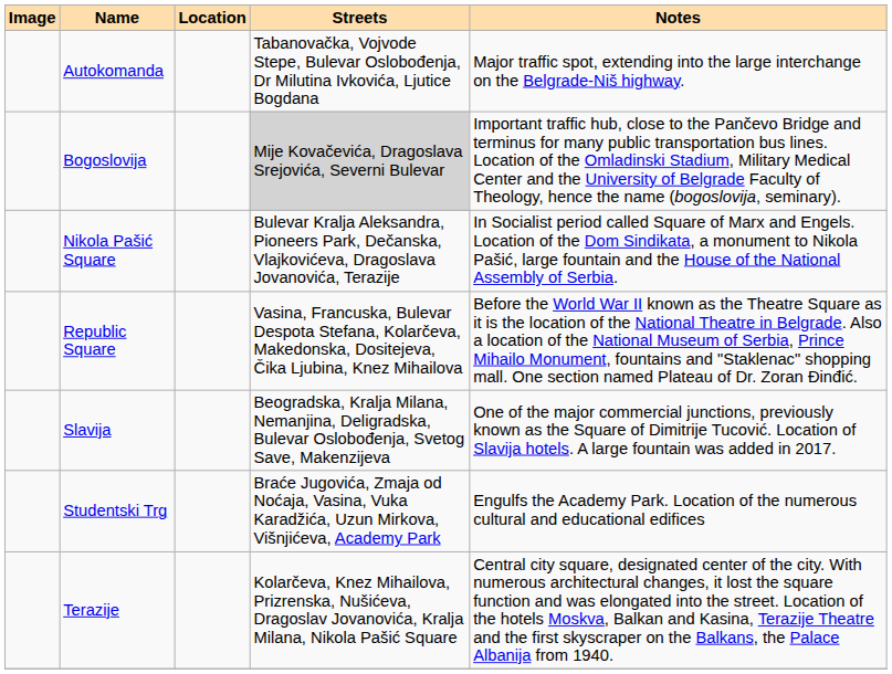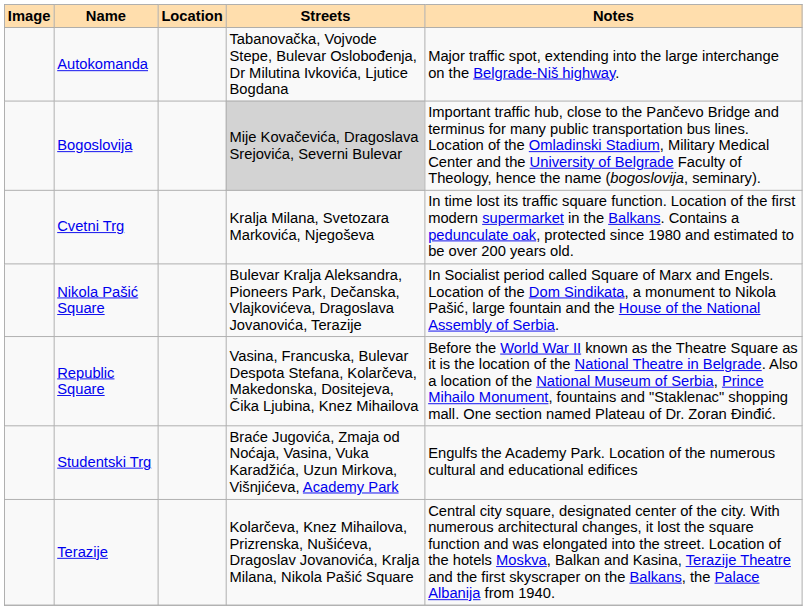 <table class="wikitable">
 <tr>
 <th style=background:#FFDEAD;><strong>Image</strong></th>
 <th style=background:#FFDEAD;><strong>Name</strong></th>
 <th style=background:#FFDEAD;><strong>Location</strong></th>
 <th style=background:#FFDEAD;><strong>Streets</strong></th>
 <th style=background:#FFDEAD;><strong>Notes</strong></th>
 </tr>
 <tr>
 <td></td>
 <td><a href='#'>Autokomanda</a></td>
 <td></td>
 <td>Tabanovačka, Vojvode Stepe, Bulevar Oslobođenja, Dr Milutina Ivkovića, Ljutice Bogdana</td>
 <td>Major traffic spot, extending into the large interchange on the <a href='#'>Belgrade-Niš highway</a>.</td>
 </tr>
 <tr>
 <td></td>
 <td><a href='#'>Bogoslovija</a></td>
 <td></td>
 <td style="background: lightgrey;">Mije Kovačevića, Dragoslava Srejovića, Severni Bulevar</td>
 <td>Important traffic hub, close to the Pančevo Bridge and terminus for many public transportation bus lines. Location of the <a href='#'>Omladinski Stadium</a>, Military Medical Center and the <a href='#'>University of Belgrade</a> Faculty of Theology, hence the name (<em>bogoslovija</em>, seminary).</td>
 </tr>
 <tr>
 <td></td>
+<td><a href='#'>Cvetni Trg</a></td>
+<td></td>
+<td>Kralja Milana, Svetozara Markovića, Njegoševa</td>
+<td>In time lost its traffic square function. Location of the first modern <a href='#'>supermarket</a> in the <a href='#'>Balkans</a>. Contains a <a href='#'>pedunculate oak</a>, protected since 1980 and estimated to be over 200 years old.</td>
+</tr>
+<tr>
+<td></td>
 <td><a href='#'>Nikola Pašić Square</a></td>
 <td></td>
 <td>Bulevar Kralja Aleksandra, Pioneers Park, Dečanska, Vlajkovićeva, Dragoslava Jovanovića, Terazije</td>
 <td>In Socialist period called Square of Marx and Engels. Location of the <a href='#'>Dom Sindikata</a>, a monument to Nikola Pašić, large fountain and the <a href='#'>House of the National Assembly of Serbia</a>.</td>
 </tr>
 <tr>
 <td></td>
 <td><a href='#'>Republic Square</a></td>
 <td></td>
 <td>Vasina, Francuska, Bulevar Despota Stefana, Kolarčeva, Makedonska, Dositejeva, Čika Ljubina, Knez Mihailova</td>
 <td>Before the <a href='#'>World War II</a> known as the Theatre Square as it is the location of the <a href='#'>National Theatre in Belgrade</a>. Also a location of the <a href='#'>National Museum of Serbia</a>, <a href='#'>Prince Mihailo Monument</a>, fountains and "Staklenac" shopping mall. One section named Plateau of Dr. Zoran Đinđić.</td>
-</tr>
-<tr>
-<td></td>
-<td><a href='#'>Slavija</a></td>
-<td></td>
-<td>Beogradska, Kralja Milana, Nemanjina, Deligradska, Bulevar Oslobođenja, Svetog Save, Makenzijeva</td>
-<td>One of the major commercial junctions, previously known as the Square of Dimitrije Tucović. Location of <a href='#'>Slavija hotels</a>. A large fountain was added in 2017.</td>
 </tr>
 <tr>
 <td></td>
 <td><a href='#'>Studentski Trg</a></td>
 <td></td>
 <td>Braće Jugovića, Zmaja od Noćaja, Vasina, Vuka Karadžića, Uzun Mirkova, Višnjićeva, <a href='#'>Academy Park</a></td>
 <td>Engulfs the Academy Park. Location of the numerous cultural and educational edifices</td>
 </tr>
 <tr>
 <td></td>
 <td><a href='#'>Terazije</a></td>
 <td></td>
 <td>Kolarčeva, Knez Mihailova, Prizrenska, Nušićeva, Dragoslav Jovanovića, Kralja Milana, Nikola Pašić Square</td>
 <td>Central city square, designated center of the city. With numerous architectural changes, it lost the square function and was elongated into the street. Location of the hotels <a href='#'>Moskva</a>, Balkan and Kasina, <a href='#'>Terazije Theatre</a> and the first skyscraper on the <a href='#'>Balkans</a>, the <a href='#'>Palace Albanija</a> from 1940.</td>
 </tr>
 <tr>
 </tr>
 </table>
